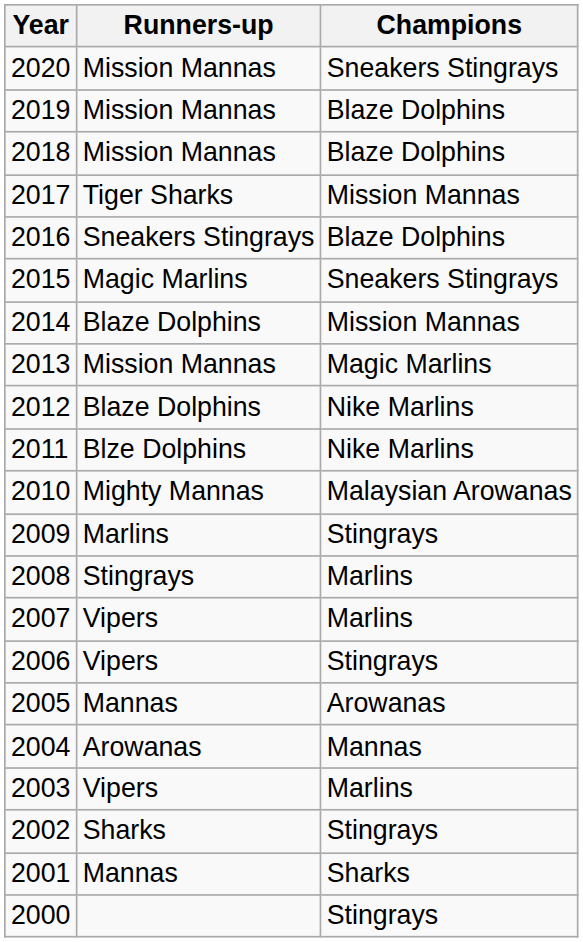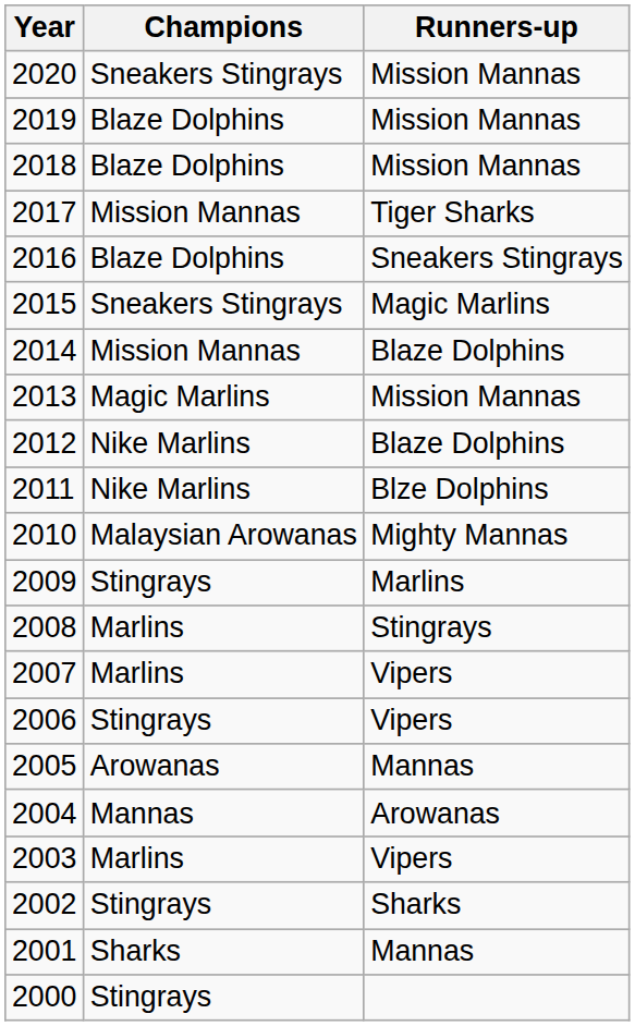 <table class="wikitable">
 <tr>
 <th>Year</th>
+<th>Champions</th>
 <th>Runners-up</th>
-<th>Champions</th>
 </tr>
 <tr>
 <td>2020</td>
+<td>Sneakers Stingrays</td>
 <td>Mission Mannas</td>
+</tr>
+<tr>
+<td>2019</td>
+<td>Blaze Dolphins</td>
+<td>Mission Mannas</td>
+</tr>
+<tr>
+<td>2018</td>
+<td>Blaze Dolphins</td>
+<td>Mission Mannas</td>
+</tr>
+<tr>
+<td>2017</td>
+<td>Mission Mannas</td>
+<td>Tiger Sharks</td>
+</tr>
+<tr>
+<td>2016</td>
+<td>Blaze Dolphins</td>
 <td>Sneakers Stingrays</td>
 </tr>
 <tr>
-<td>2019</td>
+<td>2015</td>
+<td>Sneakers Stingrays</td>
+<td>Magic Marlins</td>
+</tr>
+<tr>
+<td>2014</td>
 <td>Mission Mannas</td>
 <td>Blaze Dolphins</td>
 </tr>
 <tr>
-<td>2018</td>
+<td>2013</td>
+<td>Magic Marlins</td>
 <td>Mission Mannas</td>
+</tr>
+<tr>
+<td>2012</td>
+<td>Nike Marlins</td>
 <td>Blaze Dolphins</td>
 </tr>
 <tr>
-<td>2017</td>
-<td>Tiger Sharks</td>
-<td>Mission Mannas</td>
-</tr>
-<tr>
-<td>2016</td>
-<td>Sneakers Stingrays</td>
-<td>Blaze Dolphins</td>
-</tr>
-<tr>
-<td>2015</td>
-<td>Magic Marlins</td>
-<td>Sneakers Stingrays</td>
-</tr>
-<tr>
-<td>2014</td>
-<td>Blaze Dolphins</td>
-<td>Mission Mannas</td>
-</tr>
-<tr>
-<td>2013</td>
-<td>Mission Mannas</td>
-<td>Magic Marlins</td>
-</tr>
-<tr>
-<td>2012</td>
-<td>Blaze Dolphins</td>
+<td>2011</td>
 <td>Nike Marlins</td>
-</tr>
-<tr>
-<td>2011</td>
 <td>Blze Dolphins</td>
-<td>Nike Marlins</td>
 </tr>
 <tr>
 <td>2010</td>
+<td>Malaysian Arowanas</td>
 <td>Mighty Mannas</td>
-<td>Malaysian Arowanas</td>
 </tr>
 <tr>
 <td>2009</td>
+<td>Stingrays</td>
+<td>Marlins</td>
+</tr>
+<tr>
+<td>2008</td>
 <td>Marlins</td>
 <td>Stingrays</td>
 </tr>
 <tr>
-<td>2008</td>
-<td>Stingrays</td>
+<td>2007</td>
 <td>Marlins</td>
-</tr>
-<tr>
-<td>2007</td>
 <td>Vipers</td>
-<td>Marlins</td>
 </tr>
 <tr>
 <td>2006</td>
+<td>Stingrays</td>
 <td>Vipers</td>
-<td>Stingrays</td>
 </tr>
 <tr>
 <td>2005</td>
+<td>Arowanas</td>
+<td>Mannas</td>
+</tr>
+<tr>
+<td>2004</td>
 <td>Mannas</td>
 <td>Arowanas</td>
 </tr>
 <tr>
-<td>2004</td>
-<td>Arowanas</td>
+<td>2003</td>
+<td>Marlins</td>
+<td>Vipers</td>
+</tr>
+<tr>
+<td>2002</td>
+<td>Stingrays</td>
+<td>Sharks</td>
+</tr>
+<tr>
+<td>2001</td>
+<td>Sharks</td>
 <td>Mannas</td>
 </tr>
 <tr>
-<td>2003</td>
-<td>Vipers</td>
-<td>Marlins</td>
-</tr>
-<tr>
-<td>2002</td>
-<td>Sharks</td>
+<td>2000</td>
 <td>Stingrays</td>
-</tr>
-<tr>
-<td>2001</td>
-<td>Mannas</td>
-<td>Sharks</td>
-</tr>
-<tr>
-<td>2000</td>
 <td></td>
-<td>Stingrays</td>
 </tr>
 </table>
